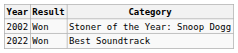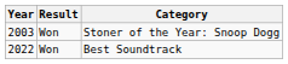 <table class="wikitable sortable">
 <tr>
 <th>Year</th>
 <th>Result</th>
 <th>Category</th>
 </tr>
 <tr>
-<td>2002</td>
+<td>2003</td>
 <td>Won</td>
 <td>Stoner of the Year: Snoop Dogg</td>
 </tr>
 <tr>
 <td>2022</td>
 <td>Won</td>
 <td>Best Soundtrack</td>
 </tr>
 </table>
